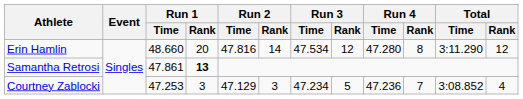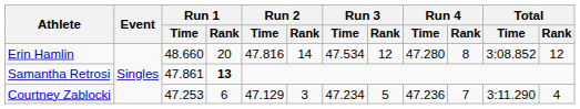 <table class=wikitable style=font-size:90%;text-align:center>
 <tr>
 <th rowspan=2>Athlete</th>
 <th rowspan=2>Event</th>
 <th colspan=2>Run 1</th>
 <th colspan=2>Run 2</th>
 <th colspan=2>Run 3</th>
 <th colspan=2>Run 4</th>
 <th colspan=2>Total</th>
 </tr>
 <tr style=font-size:95%>
 <th>Time</th>
 <th>Rank</th>
 <th>Time</th>
 <th>Rank</th>
 <th>Time</th>
 <th>Rank</th>
 <th>Time</th>
 <th>Rank</th>
 <th>Time</th>
 <th>Rank</th>
 </tr>
 <tr>
 <td align=left><a href='#'>Erin Hamlin</a></td>
 <td align=left rowspan=3><a href='#'>Singles</a></td>
 <td>48.660</td>
 <td>20</td>
 <td>47.816</td>
 <td>14</td>
 <td>47.534</td>
 <td>12</td>
 <td>47.280</td>
 <td>8</td>
-<td>3:11.290</td>
+<td>3:08.852</td>
 <td>12</td>
 </tr>
 <tr>
 <td align=left><a href='#'>Samantha Retrosi</a></td>
 <td>47.861</td>
 <td><strong>13</strong></td>
 <td colspan=8></td>
 </tr>
 <tr>
 <td align=left><a href='#'>Courtney Zablocki</a></td>
 <td>47.253</td>
-<td>3</td>
+<td>6</td>
 <td>47.129</td>
 <td>3</td>
 <td>47.234</td>
 <td>5</td>
 <td>47.236</td>
 <td>7</td>
-<td>3:08.852</td>
+<td>3:11.290</td>
 <td>4</td>
 </tr>
 </table>
